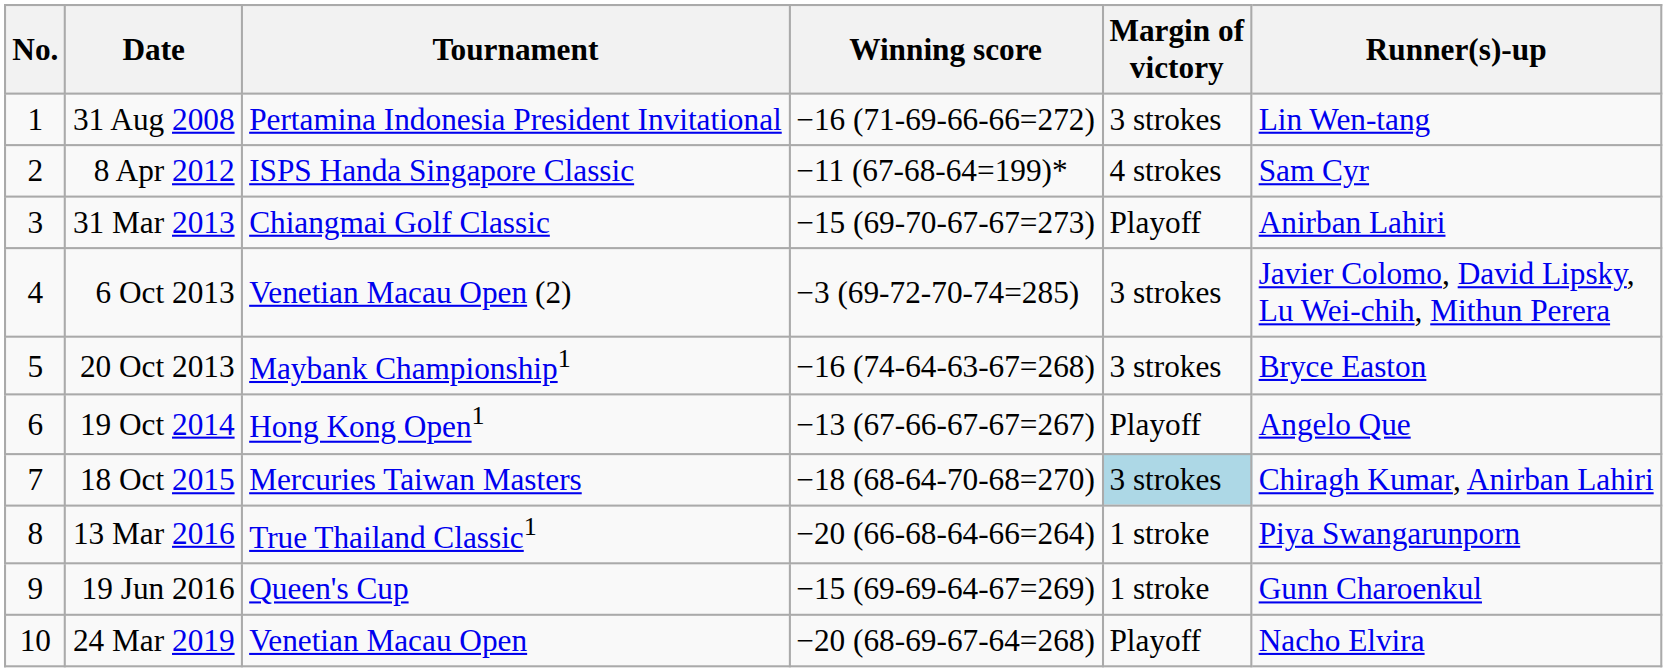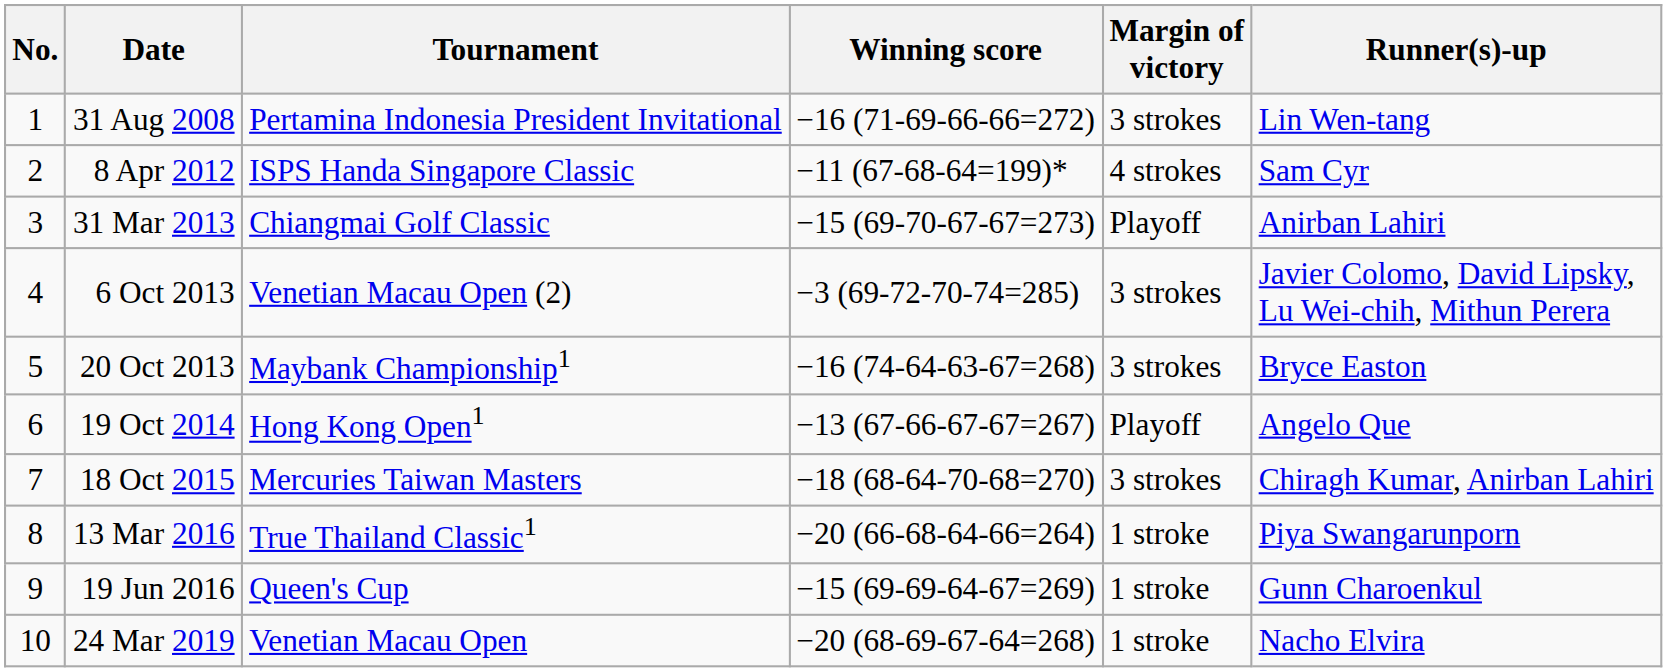 <table class="wikitable" style="font-size:95%;">
 <tr>
 <th>No.</th>
 <th>Date</th>
 <th>Tournament</th>
 <th>Winning score</th>
 <th>Margin of<br>victory</th>
 <th>Runner(s)-up</th>
 </tr>
 <tr>
 <td align=center>1</td>
 <td align=right>31 Aug <a href='#'>2008</a></td>
 <td><a href='#'>Pertamina Indonesia President Invitational</a></td>
 <td>−16 (71-69-66-66=272)</td>
 <td>3 strokes</td>
 <td> <a href='#'>Lin Wen-tang</a></td>
 </tr>
 <tr>
 <td align=center>2</td>
 <td align=right>8 Apr <a href='#'>2012</a></td>
 <td><a href='#'>ISPS Handa Singapore Classic</a></td>
 <td>−11 (67-68-64=199)*</td>
 <td>4 strokes</td>
 <td> <a href='#'>Sam Cyr</a></td>
 </tr>
 <tr>
 <td align=center>3</td>
 <td align=right>31 Mar <a href='#'>2013</a></td>
 <td><a href='#'>Chiangmai Golf Classic</a></td>
 <td>−15 (69-70-67-67=273)</td>
 <td>Playoff</td>
 <td> <a href='#'>Anirban Lahiri</a></td>
 </tr>
 <tr>
 <td align=center>4</td>
 <td align=right>6 Oct 2013</td>
 <td><a href='#'>Venetian Macau Open</a> (2)</td>
 <td>−3 (69-72-70-74=285)</td>
 <td>3 strokes</td>
 <td> <a href='#'>Javier Colomo</a>,  <a href='#'>David Lipsky</a>,<br> <a href='#'>Lu Wei-chih</a>,  <a href='#'>Mithun Perera</a></td>
 </tr>
 <tr>
 <td align=center>5</td>
 <td align=right>20 Oct 2013</td>
 <td><a href='#'>Maybank Championship</a><sup>1</sup></td>
 <td>−16 (74-64-63-67=268)</td>
 <td>3 strokes</td>
 <td> <a href='#'>Bryce Easton</a></td>
 </tr>
 <tr>
 <td align=center>6</td>
 <td align=right>19 Oct <a href='#'>2014</a></td>
 <td><a href='#'>Hong Kong Open</a><sup>1</sup></td>
 <td>−13 (67-66-67-67=267)</td>
 <td>Playoff</td>
 <td> <a href='#'>Angelo Que</a></td>
 </tr>
 <tr>
 <td align=center>7</td>
 <td align=right>18 Oct <a href='#'>2015</a></td>
 <td><a href='#'>Mercuries Taiwan Masters</a></td>
 <td>−18 (68-64-70-68=270)</td>
-<td style="background: lightblue;">3 strokes</td>
+<td>3 strokes</td>
 <td> <a href='#'>Chiragh Kumar</a>,  <a href='#'>Anirban Lahiri</a></td>
 </tr>
 <tr>
 <td align=center>8</td>
 <td align=right>13 Mar <a href='#'>2016</a></td>
 <td><a href='#'>True Thailand Classic</a><sup>1</sup></td>
 <td>−20 (66-68-64-66=264)</td>
 <td>1 stroke</td>
 <td> <a href='#'>Piya Swangarunporn</a></td>
 </tr>
 <tr>
 <td align=center>9</td>
 <td align=right>19 Jun 2016</td>
 <td><a href='#'>Queen's Cup</a></td>
 <td>−15 (69-69-64-67=269)</td>
 <td>1 stroke</td>
 <td> <a href='#'>Gunn Charoenkul</a></td>
 </tr>
 <tr>
 <td align=center>10</td>
 <td align=right>24 Mar <a href='#'>2019</a></td>
 <td><a href='#'>Venetian Macau Open</a></td>
 <td>−20 (68-69-67-64=268)</td>
-<td>Playoff</td>
+<td>1 stroke</td>
 <td> <a href='#'>Nacho Elvira</a></td>
 </tr>
 </table>
